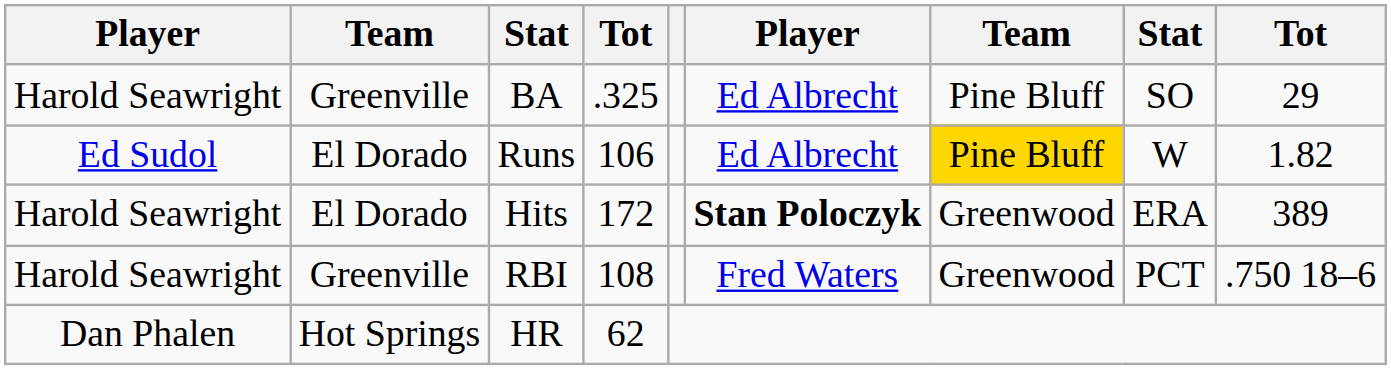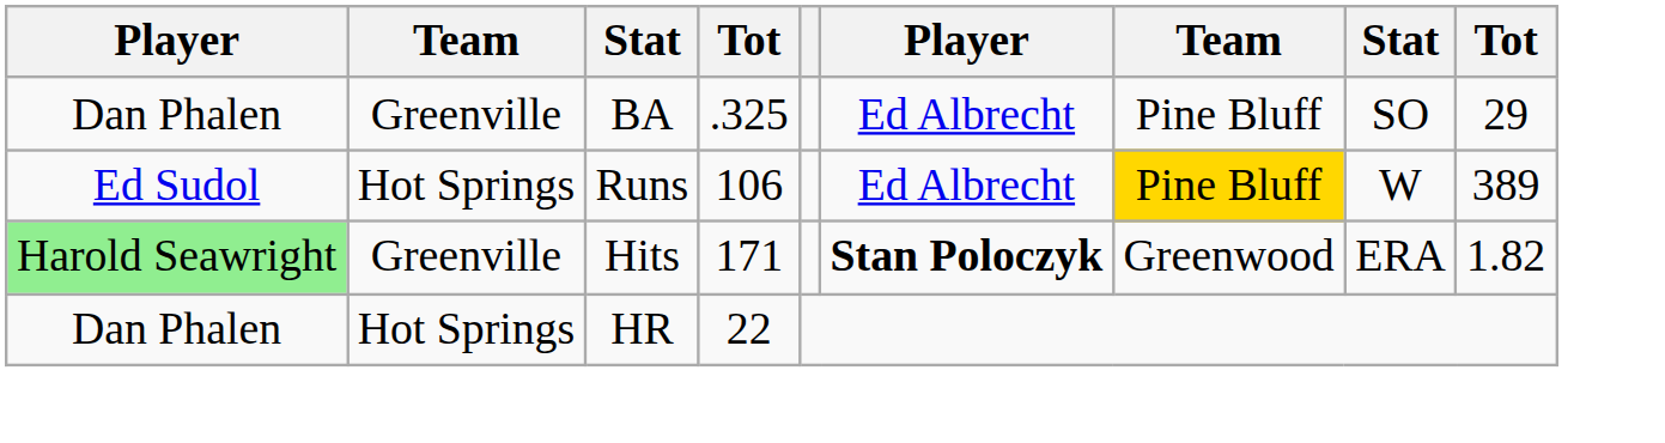 <table class="wikitable" style="text-align:center">
 <tr>
 <th>Player</th>
 <th>Team</th>
 <th>Stat</th>
 <th>Tot</th>
 <th></th>
 <th>Player</th>
 <th>Team</th>
 <th>Stat</th>
 <th>Tot</th>
 </tr>
 <tr>
-<td>Harold Seawright</td>
+<td>Dan Phalen</td>
 <td>Greenville</td>
 <td>BA</td>
 <td>.325</td>
 <td></td>
 <td><a href='#'>Ed Albrecht</a></td>
 <td>Pine Bluff</td>
 <td>SO</td>
 <td>29</td>
 </tr>
 <tr>
 <td><a href='#'>Ed Sudol</a></td>
-<td>El Dorado</td>
+<td>Hot Springs</td>
 <td>Runs</td>
 <td>106</td>
 <td></td>
 <td><a href='#'>Ed Albrecht</a></td>
 <td style="background: gold;">Pine Bluff</td>
 <td>W</td>
-<td>1.82</td>
+<td>389</td>
 </tr>
 <tr>
-<td>Harold Seawright</td>
-<td>El Dorado</td>
+<td style="background: lightgreen;">Harold Seawright</td>
+<td>Greenville</td>
 <td>Hits</td>
-<td>172</td>
+<td>171</td>
 <td></td>
 <td><strong>Stan Poloczyk</strong></td>
 <td>Greenwood</td>
 <td>ERA</td>
-<td>389</td>
-</tr>
-<tr>
-<td>Harold Seawright</td>
-<td>Greenville</td>
-<td>RBI</td>
-<td>108</td>
-<td></td>
-<td><a href='#'>Fred Waters</a></td>
-<td>Greenwood</td>
-<td>PCT</td>
-<td>.750 18–6</td>
+<td>1.82</td>
 </tr>
 <tr>
 <td>Dan Phalen</td>
 <td>Hot Springs</td>
 <td>HR</td>
-<td>62</td>
+<td>22</td>
 </tr>
 </table>
